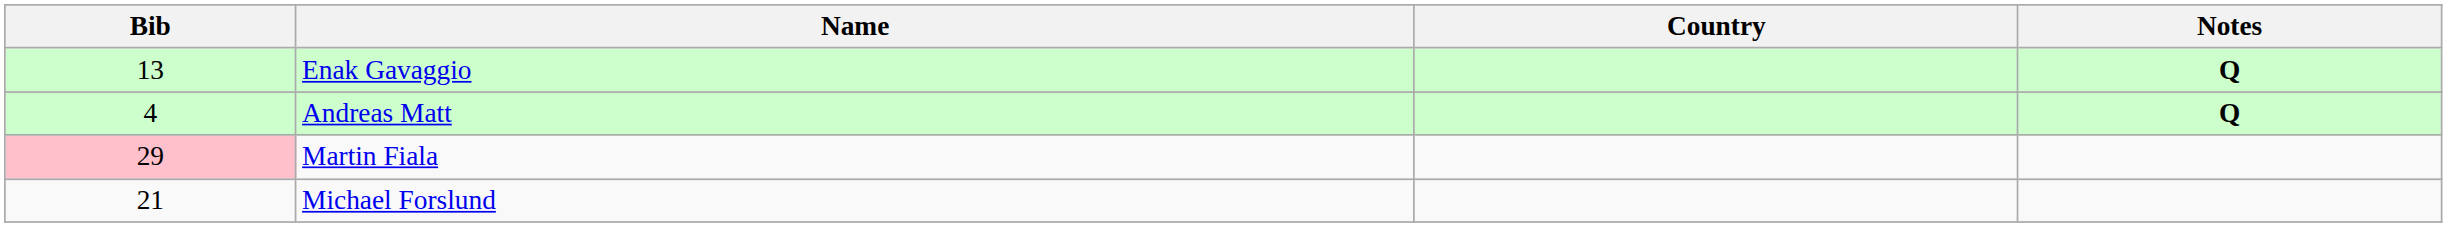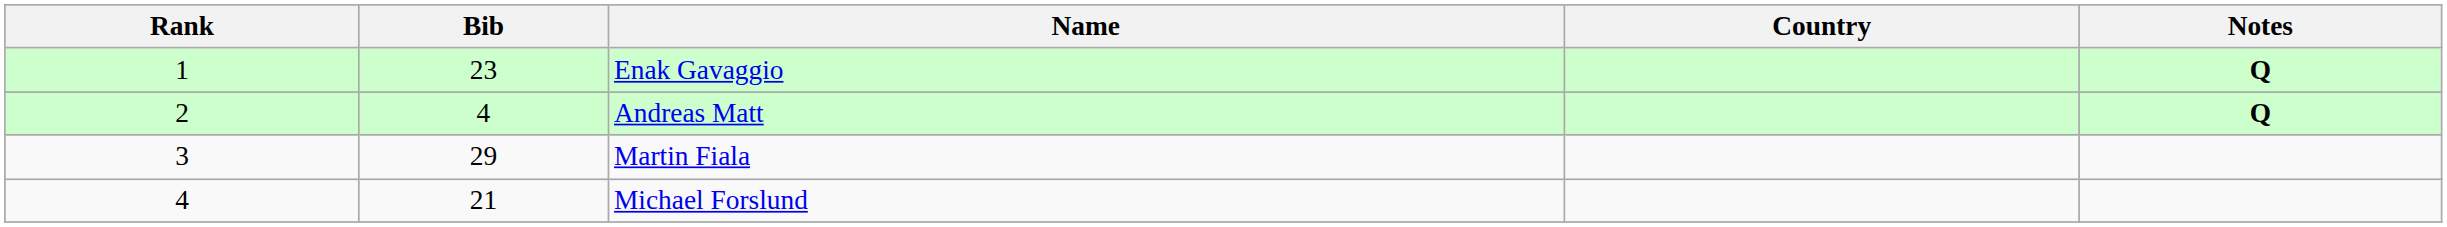 <table class="wikitable" style="text-align:center;" width=90%>
 <tr>
+<th>Rank</th>
 <th>Bib</th>
 <th>Name</th>
 <th>Country</th>
 <th>Notes</th>
 </tr>
 <tr bgcolor="#ccffcc">
-<td>13</td>
+<td>1</td>
+<td>23</td>
 <td align=left><a href='#'>Enak Gavaggio</a></td>
 <td align=left></td>
 <td><strong>Q</strong></td>
 </tr>
 <tr bgcolor="#ccffcc">
+<td>2</td>
 <td>4</td>
 <td align=left><a href='#'>Andreas Matt</a></td>
 <td align=left></td>
 <td><strong>Q</strong></td>
 </tr>
 <tr>
-<td style="background: pink;">29</td>
+<td>3</td>
+<td>29</td>
 <td align=left><a href='#'>Martin Fiala</a></td>
 <td align=left></td>
 <td></td>
 </tr>
 <tr>
+<td>4</td>
 <td>21</td>
 <td align=left><a href='#'>Michael Forslund</a></td>
 <td align=left></td>
 <td></td>
 </tr>
 </table>
